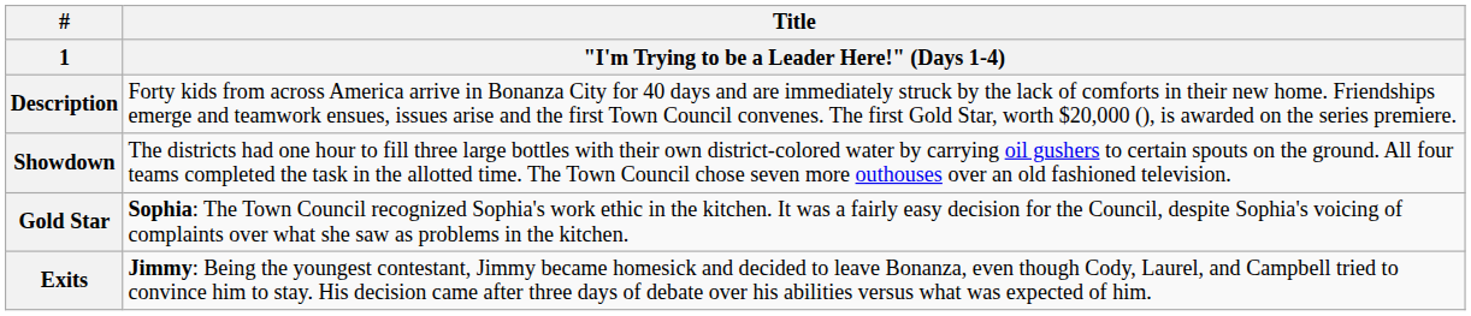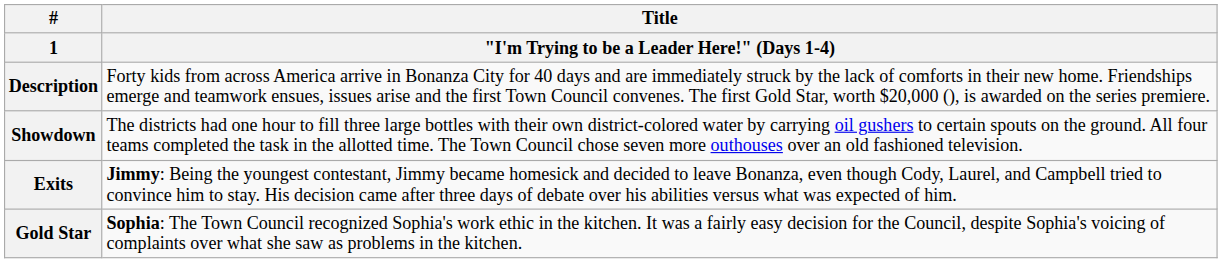 <table class="wikitable" width="85%">
 <tr>
 <th>#</th>
 <th>Title</th>
 </tr>
 <tr>
 <th>1</th>
 <th>"I'm Trying to be a Leader Here!" (Days 1-4)</th>
 </tr>
 <tr>
 <th>Description</th>
 <td>Forty kids from across America arrive in Bonanza City for 40 days and are immediately struck by the lack of comforts in their new home. Friendships emerge and teamwork ensues, issues arise and the first Town Council convenes. The first Gold Star, worth $20,000 (), is awarded on the series premiere.</td>
 </tr>
 <tr>
 <th>Showdown</th>
 <td>The districts had one hour to fill three large bottles with their own district-colored water by carrying <a href='#'>oil gushers</a> to certain spouts on the ground. All four teams completed the task in the allotted time. The Town Council chose seven more <a href='#'>outhouses</a> over an old fashioned television.</td>
 </tr>
 <tr>
+<th>Exits</th>
+<td><strong>Jimmy</strong>: Being the youngest contestant, Jimmy became homesick and decided to leave Bonanza, even though Cody, Laurel, and Campbell tried to convince him to stay. His decision came after three days of debate over his abilities versus what was expected of him.</td>
+</tr>
+<tr>
 <th>Gold Star</th>
 <td><strong>Sophia</strong>: The Town Council recognized Sophia's work ethic in the kitchen. It was a fairly easy decision for the Council, despite Sophia's voicing of complaints over what she saw as problems in the kitchen.</td>
 </tr>
-<tr>
-<th>Exits</th>
-<td><strong>Jimmy</strong>: Being the youngest contestant, Jimmy became homesick and decided to leave Bonanza, even though Cody, Laurel, and Campbell tried to convince him to stay. His decision came after three days of debate over his abilities versus what was expected of him.</td>
-</tr>
 </table>
